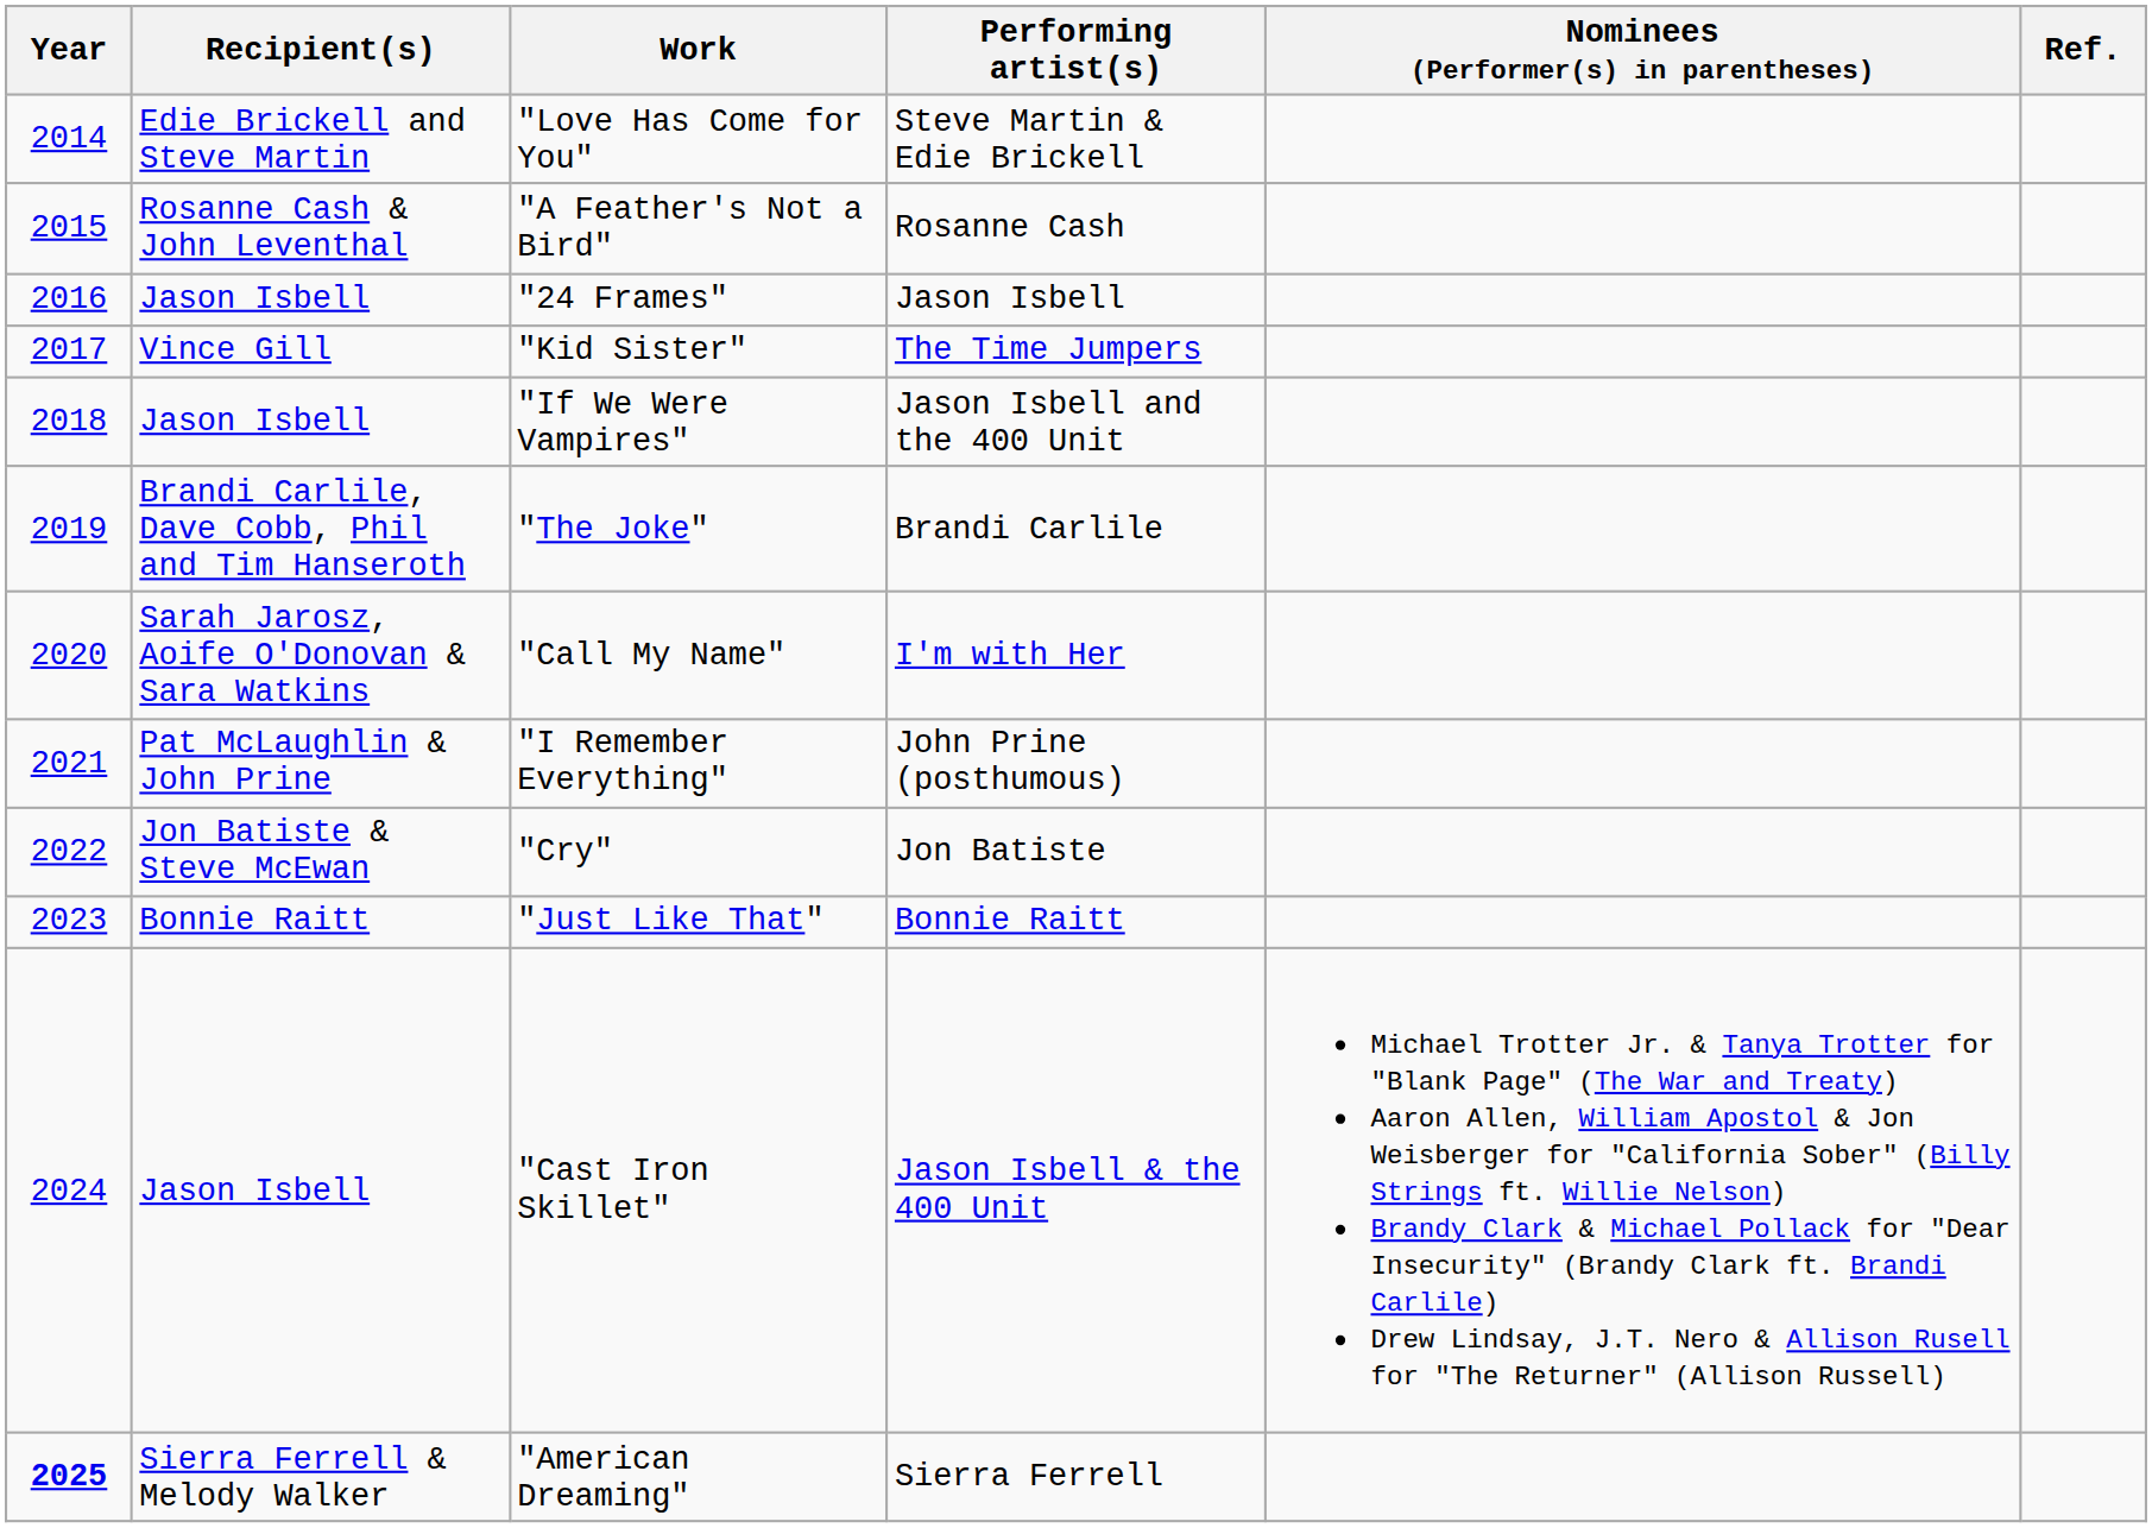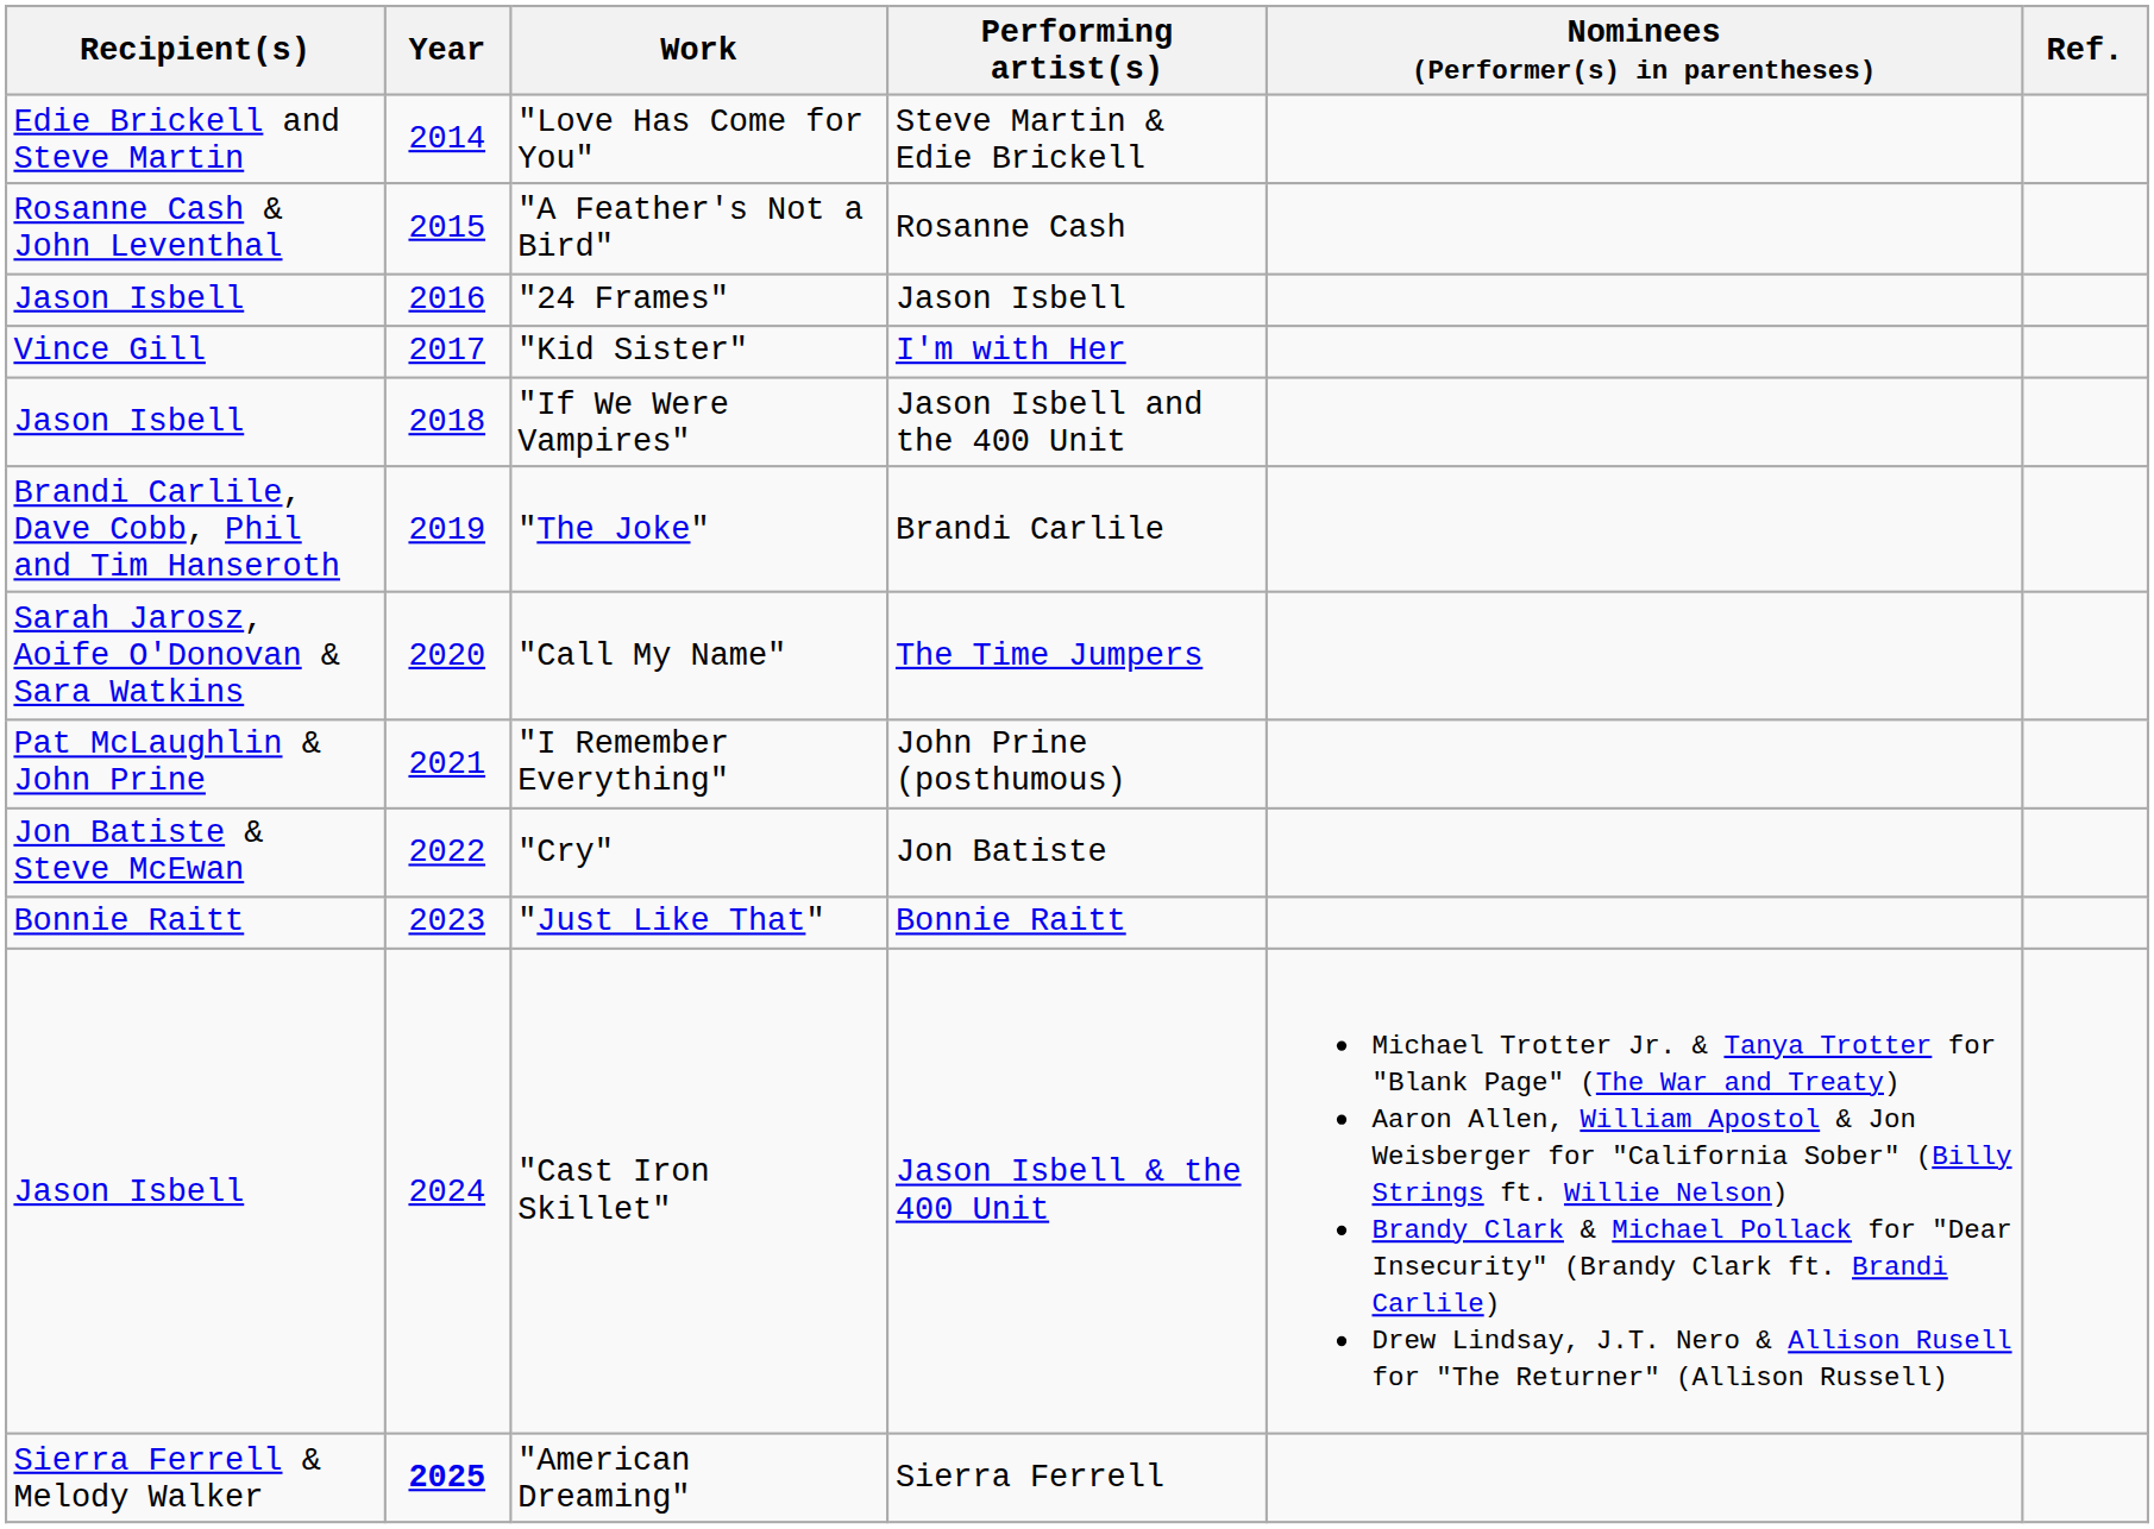 <table class="wikitable">
 <tr>
+<th width="15%">Recipient(s)</th>
 <th width="5%">Year</th>
-<th width="15%">Recipient(s)</th>
 <th width="15%">Work</th>
 <th width="15%">Performing artist(s)</th>
 <th width="30%" class=unsortable>Nominees<br><small>(Performer(s) in parentheses)</small></th>
 <th width="5%" class=unsortable>Ref.</th>
 </tr>
 <tr>
+<td><a href='#'>Edie Brickell</a> and <a href='#'>Steve Martin</a></td>
 <td align="center"><a href='#'>2014</a></td>
-<td><a href='#'>Edie Brickell</a> and <a href='#'>Steve Martin</a></td>
 <td>"Love Has Come for You"</td>
 <td>Steve Martin & Edie Brickell</td>
 <td></td>
 <td align="center"></td>
 </tr>
 <tr>
+<td><a href='#'>Rosanne Cash</a> & <a href='#'>John Leventhal</a></td>
 <td align="center"><a href='#'>2015</a></td>
-<td><a href='#'>Rosanne Cash</a> & <a href='#'>John Leventhal</a></td>
 <td>"A Feather's Not a Bird"</td>
 <td>Rosanne Cash</td>
 <td></td>
 <td align="center"></td>
 </tr>
 <tr>
+<td><a href='#'>Jason Isbell</a></td>
 <td align="center"><a href='#'>2016</a></td>
-<td><a href='#'>Jason Isbell</a></td>
 <td>"24 Frames"</td>
 <td>Jason Isbell</td>
 <td></td>
 <td align="center"></td>
 </tr>
 <tr>
+<td><a href='#'>Vince Gill</a></td>
 <td align="center"><a href='#'>2017</a></td>
-<td><a href='#'>Vince Gill</a></td>
 <td>"Kid Sister"</td>
-<td><a href='#'>The Time Jumpers</a></td>
+<td><a href='#'>I'm with Her</a></td>
 <td></td>
 <td align="center"></td>
 </tr>
 <tr>
+<td><a href='#'>Jason Isbell</a></td>
 <td align="center"><a href='#'>2018</a></td>
-<td><a href='#'>Jason Isbell</a></td>
 <td>"If We Were Vampires"</td>
 <td>Jason Isbell and the 400 Unit</td>
 <td></td>
 <td align="center"></td>
 </tr>
 <tr>
+<td><a href='#'>Brandi Carlile</a>, <a href='#'>Dave Cobb</a>, <a href='#'>Phil and Tim Hanseroth</a></td>
 <td align="center"><a href='#'>2019</a></td>
-<td><a href='#'>Brandi Carlile</a>, <a href='#'>Dave Cobb</a>, <a href='#'>Phil and Tim Hanseroth</a></td>
 <td>"<a href='#'>The Joke</a>"</td>
 <td>Brandi Carlile</td>
 <td></td>
 <td align="center"></td>
 </tr>
 <tr>
+<td><a href='#'>Sarah Jarosz</a>, <a href='#'>Aoife O'Donovan</a> & <a href='#'>Sara Watkins</a></td>
 <td align="center"><a href='#'>2020</a></td>
-<td><a href='#'>Sarah Jarosz</a>, <a href='#'>Aoife O'Donovan</a> & <a href='#'>Sara Watkins</a></td>
 <td>"Call My Name"</td>
-<td><a href='#'>I'm with Her</a></td>
+<td><a href='#'>The Time Jumpers</a></td>
 <td></td>
 <td align="center"></td>
 </tr>
 <tr>
+<td><a href='#'>Pat McLaughlin</a> & <a href='#'>John Prine</a></td>
 <td align="center"><a href='#'>2021</a></td>
-<td><a href='#'>Pat McLaughlin</a> & <a href='#'>John Prine</a></td>
 <td>"I Remember Everything"</td>
 <td>John Prine (posthumous)</td>
 <td></td>
 <td align="center"></td>
 </tr>
 <tr>
+<td><a href='#'>Jon Batiste</a> & <a href='#'>Steve McEwan</a></td>
 <td align=center><a href='#'>2022</a></td>
-<td><a href='#'>Jon Batiste</a> & <a href='#'>Steve McEwan</a></td>
 <td>"Cry"</td>
 <td>Jon Batiste</td>
 <td></td>
 <td></td>
 </tr>
 <tr>
+<td><a href='#'>Bonnie Raitt</a></td>
 <td align=center><a href='#'>2023</a></td>
-<td><a href='#'>Bonnie Raitt</a></td>
 <td>"<a href='#'>Just Like That</a>"</td>
 <td><a href='#'>Bonnie Raitt</a></td>
 <td></td>
 <td></td>
 </tr>
 <tr>
+<td><a href='#'>Jason Isbell</a></td>
 <td align="center"><a href='#'>2024</a></td>
-<td><a href='#'>Jason Isbell</a></td>
 <td>"Cast Iron Skillet"</td>
 <td><a href='#'>Jason Isbell & the 400 Unit</a></td>
 <td><br><ul><li><small>Michael Trotter Jr. & <a href='#'>Tanya Trotter</a> for "Blank Page" (<a href='#'>The War and Treaty</a>)</small></li><li><small>Aaron Allen, <a href='#'>William Apostol</a> & Jon Weisberger for "California Sober" (<a href='#'>Billy Strings</a> ft. <a href='#'>Willie Nelson</a>)</small></li><li><small><a href='#'>Brandy Clark</a> & <a href='#'>Michael Pollack</a> for "Dear Insecurity" (Brandy Clark ft. <a href='#'>Brandi Carlile</a>)</small></li><li><small>Drew Lindsay, J.T. Nero & <a href='#'>Allison Rusell</a> for "The Returner" (Allison Russell)</small></li></ul></td>
 <td></td>
 </tr>
 <tr>
+<td><a href='#'>Sierra Ferrell</a> & Melody Walker</td>
 <td align="center"><strong><a href='#'>2025</a></strong></td>
-<td><a href='#'>Sierra Ferrell</a> & Melody Walker</td>
 <td>"American Dreaming"</td>
 <td>Sierra Ferrell</td>
 <td></td>
 <td></td>
 </tr>
 </table>
